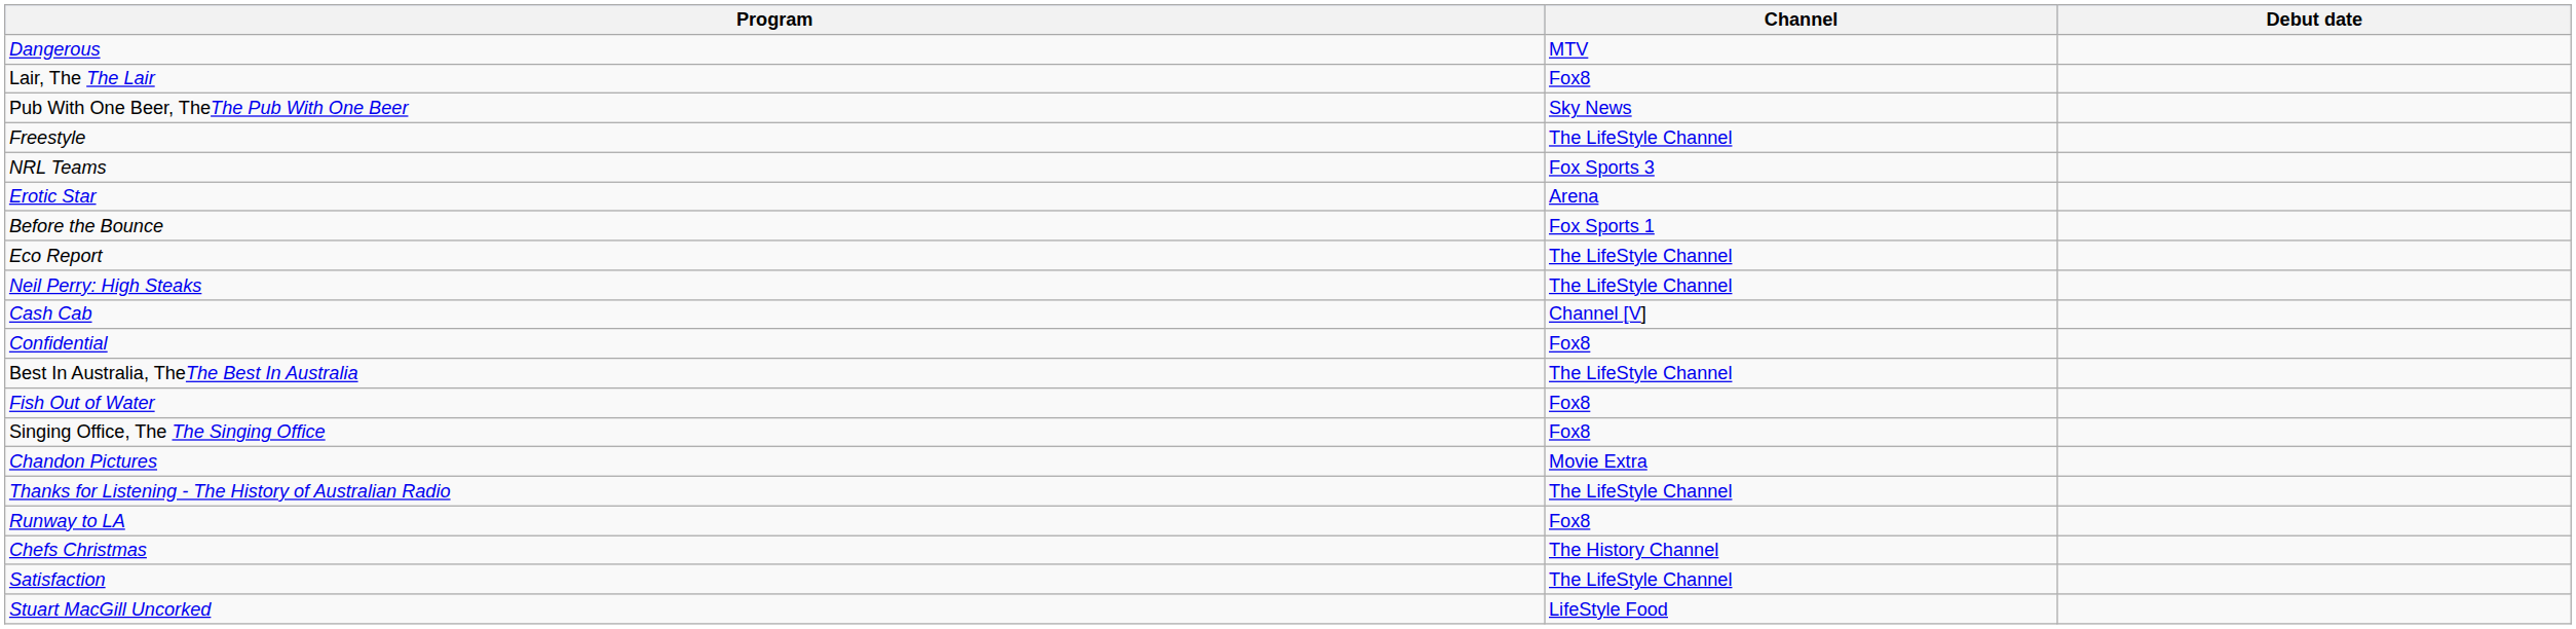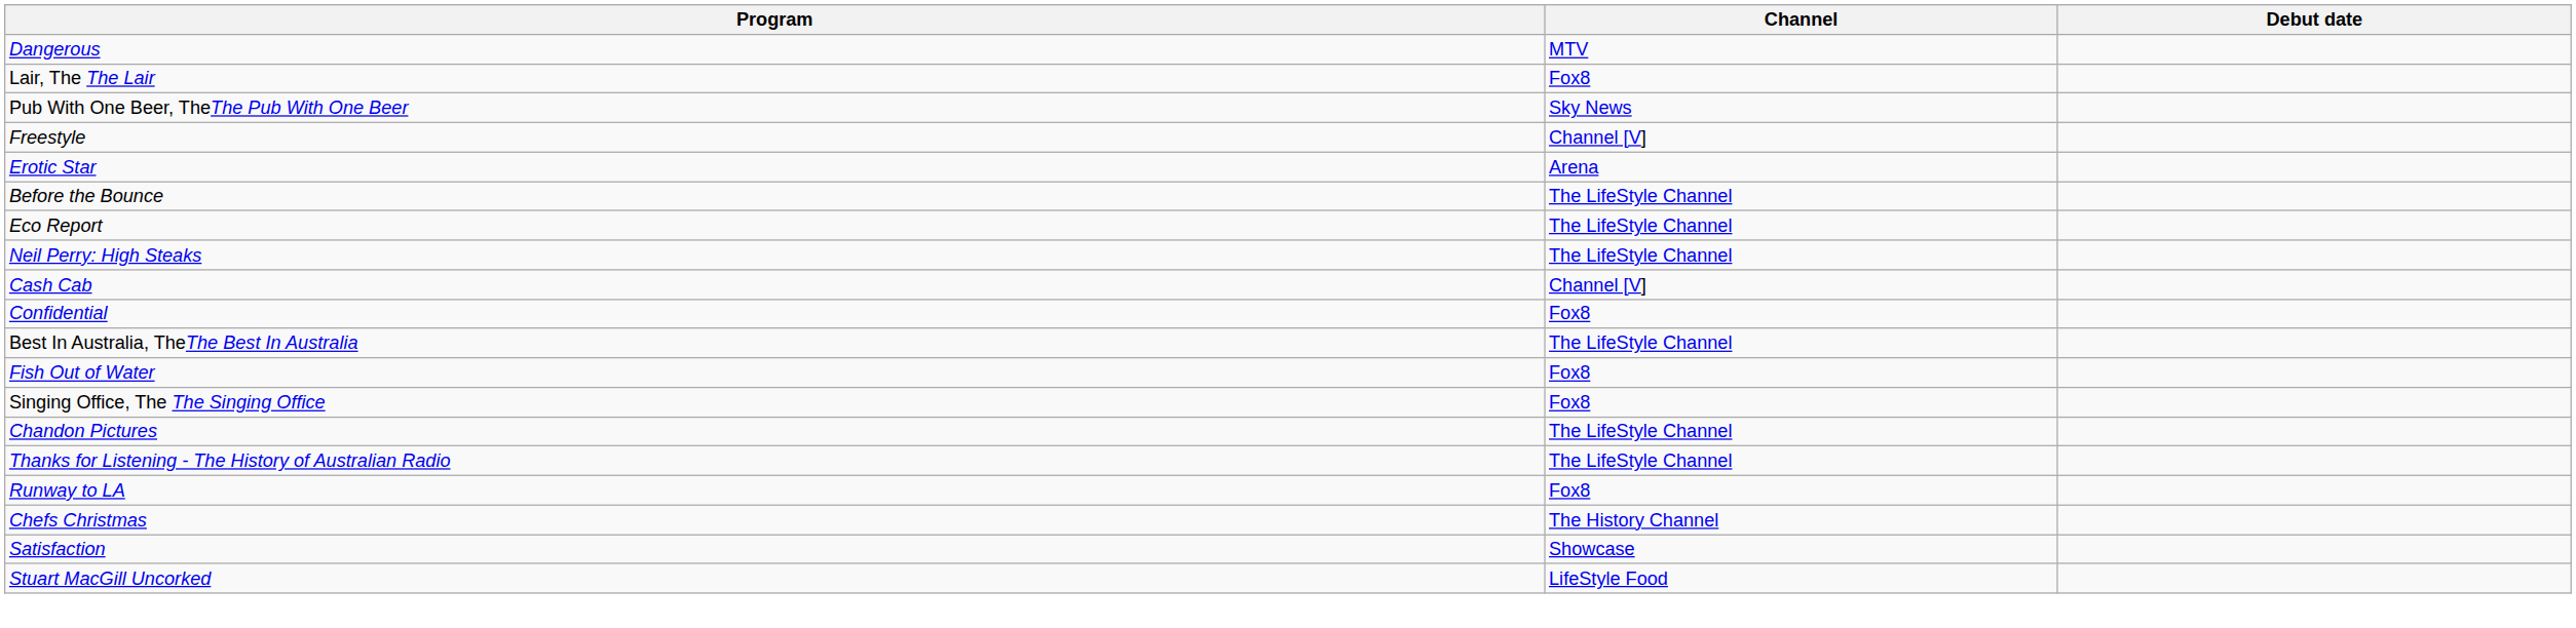 <table class="wikitable sortable" width="100%" style="font-size:90%;">
 <tr style="background-color:#C1D8FF;background:#C1D8FF;">
 <th width=60%>Program</th>
 <th width=20%>Channel</th>
 <th width=20%>Debut date</th>
 </tr>
 <tr>
 <td><em><a href='#'>Dangerous</a></em></td>
 <td><a href='#'>MTV</a></td>
 <td></td>
 </tr>
 <tr>
 <td><span>Lair, The</span>  <em><a href='#'>The Lair</a></em></td>
 <td><a href='#'>Fox8</a></td>
 <td></td>
 </tr>
 <tr>
 <td><span>Pub With One Beer, The</span><em><a href='#'>The Pub With One Beer</a></em></td>
 <td><a href='#'>Sky News</a></td>
 <td></td>
 </tr>
 <tr>
 <td><em>Freestyle</em></td>
-<td><a href='#'>The LifeStyle Channel</a></td>
-<td></td>
-</tr>
-<tr>
-<td><em>NRL Teams</em></td>
-<td><a href='#'>Fox Sports 3</a></td>
+<td><a href='#'>Channel [V</a>]</td>
 <td></td>
 </tr>
 <tr>
 <td><em><a href='#'>Erotic Star</a></em></td>
 <td><a href='#'>Arena</a></td>
 <td></td>
 </tr>
 <tr>
 <td><em>Before the Bounce</em></td>
-<td><a href='#'>Fox Sports 1</a></td>
+<td><a href='#'>The LifeStyle Channel</a></td>
 <td></td>
 </tr>
 <tr>
 <td><em>Eco Report</em></td>
 <td><a href='#'>The LifeStyle Channel</a></td>
 <td></td>
 </tr>
 <tr>
 <td><em><a href='#'>Neil Perry: High Steaks</a></em></td>
 <td><a href='#'>The LifeStyle Channel</a></td>
 <td></td>
 </tr>
 <tr>
 <td><em><a href='#'>Cash Cab</a></em></td>
 <td><a href='#'>Channel [V</a>]</td>
 <td></td>
 </tr>
 <tr>
 <td><em><a href='#'>Confidential</a></em></td>
 <td><a href='#'>Fox8</a></td>
 <td></td>
 </tr>
 <tr>
 <td><span>Best In Australia, The</span><em><a href='#'>The Best In Australia</a></em></td>
 <td><a href='#'>The LifeStyle Channel</a></td>
 <td></td>
 </tr>
 <tr>
 <td><em><a href='#'>Fish Out of Water</a></em></td>
 <td><a href='#'>Fox8</a></td>
 <td></td>
 </tr>
 <tr>
 <td><span>Singing Office, The</span>  <em><a href='#'>The Singing Office</a></em></td>
 <td><a href='#'>Fox8</a></td>
 <td></td>
 </tr>
 <tr>
 <td><em><a href='#'>Chandon Pictures</a></em></td>
-<td><a href='#'>Movie Extra</a></td>
+<td><a href='#'>The LifeStyle Channel</a></td>
 <td></td>
 </tr>
 <tr>
 <td><em><a href='#'>Thanks for Listening - The History of Australian Radio</a></em></td>
 <td><a href='#'>The LifeStyle Channel</a></td>
 <td></td>
 </tr>
 <tr>
 <td><em><a href='#'>Runway to LA</a></em></td>
 <td><a href='#'>Fox8</a></td>
 <td></td>
 </tr>
 <tr>
 <td><em><a href='#'>Chefs Christmas</a></em></td>
 <td><a href='#'>The History Channel</a></td>
 <td></td>
 </tr>
 <tr>
 <td><em><a href='#'>Satisfaction</a></em></td>
-<td><a href='#'>The LifeStyle Channel</a></td>
+<td><a href='#'>Showcase</a></td>
 <td></td>
 </tr>
 <tr>
 <td><em><a href='#'>Stuart MacGill Uncorked</a></em></td>
 <td><a href='#'>LifeStyle Food</a></td>
 <td></td>
 </tr>
 </table>
